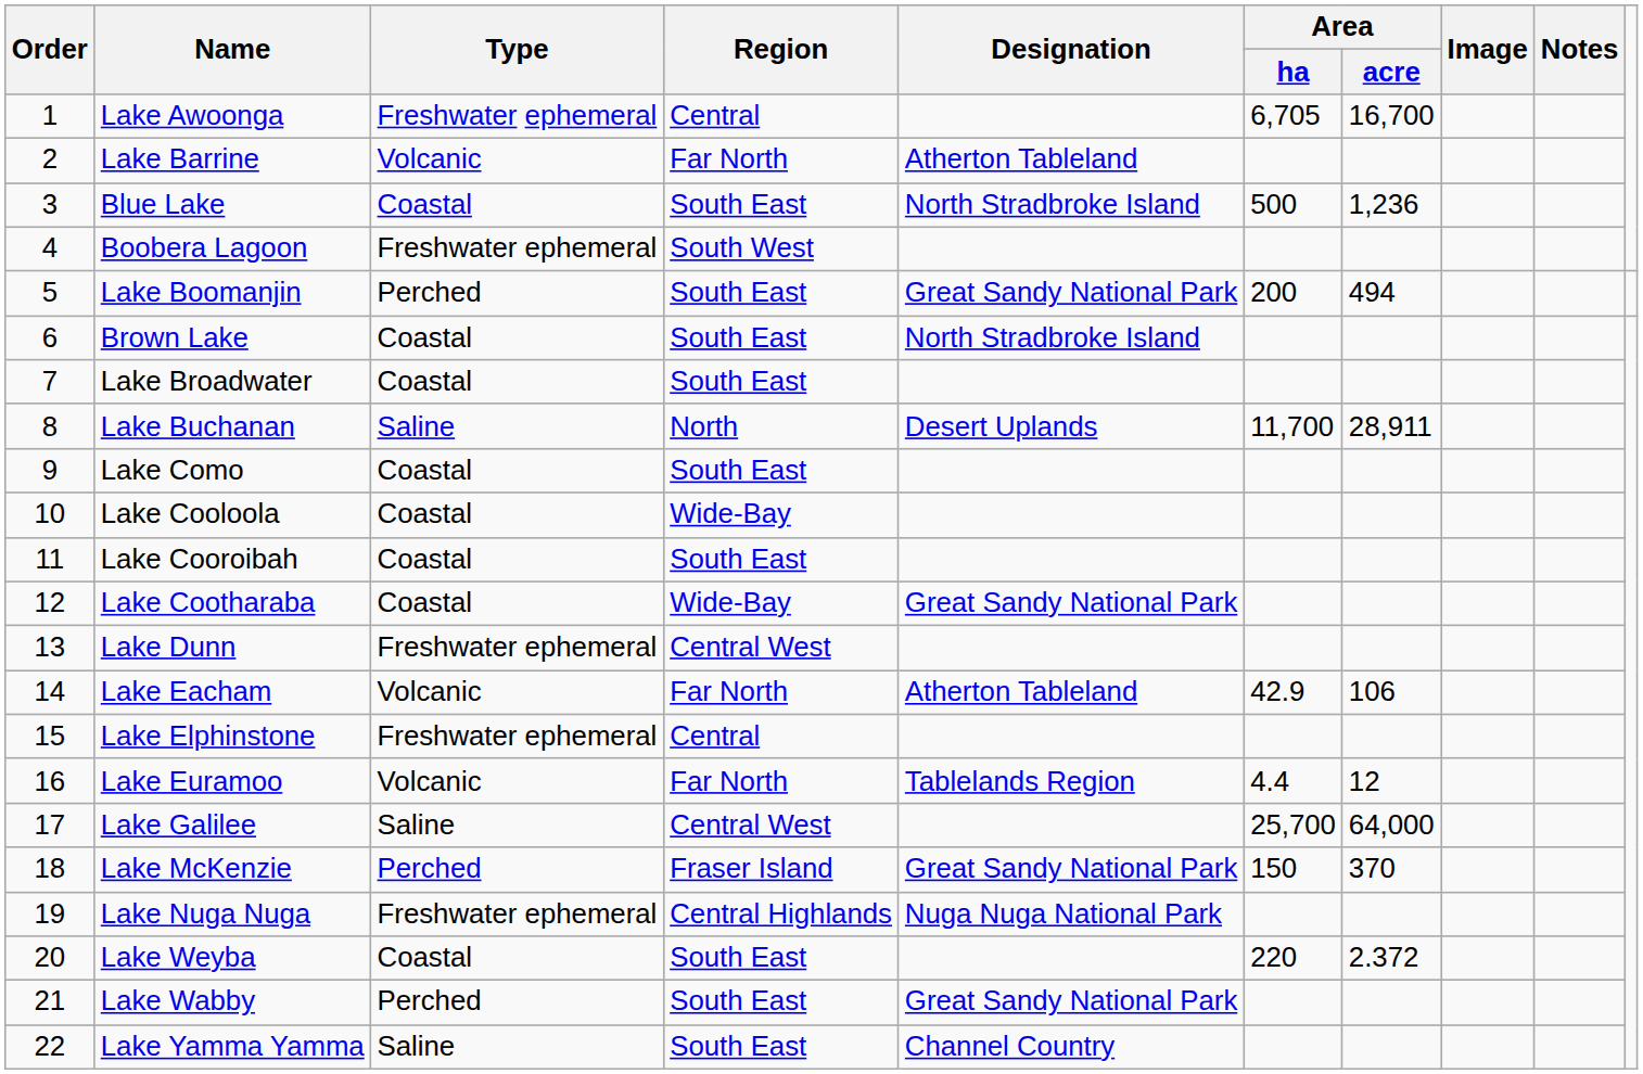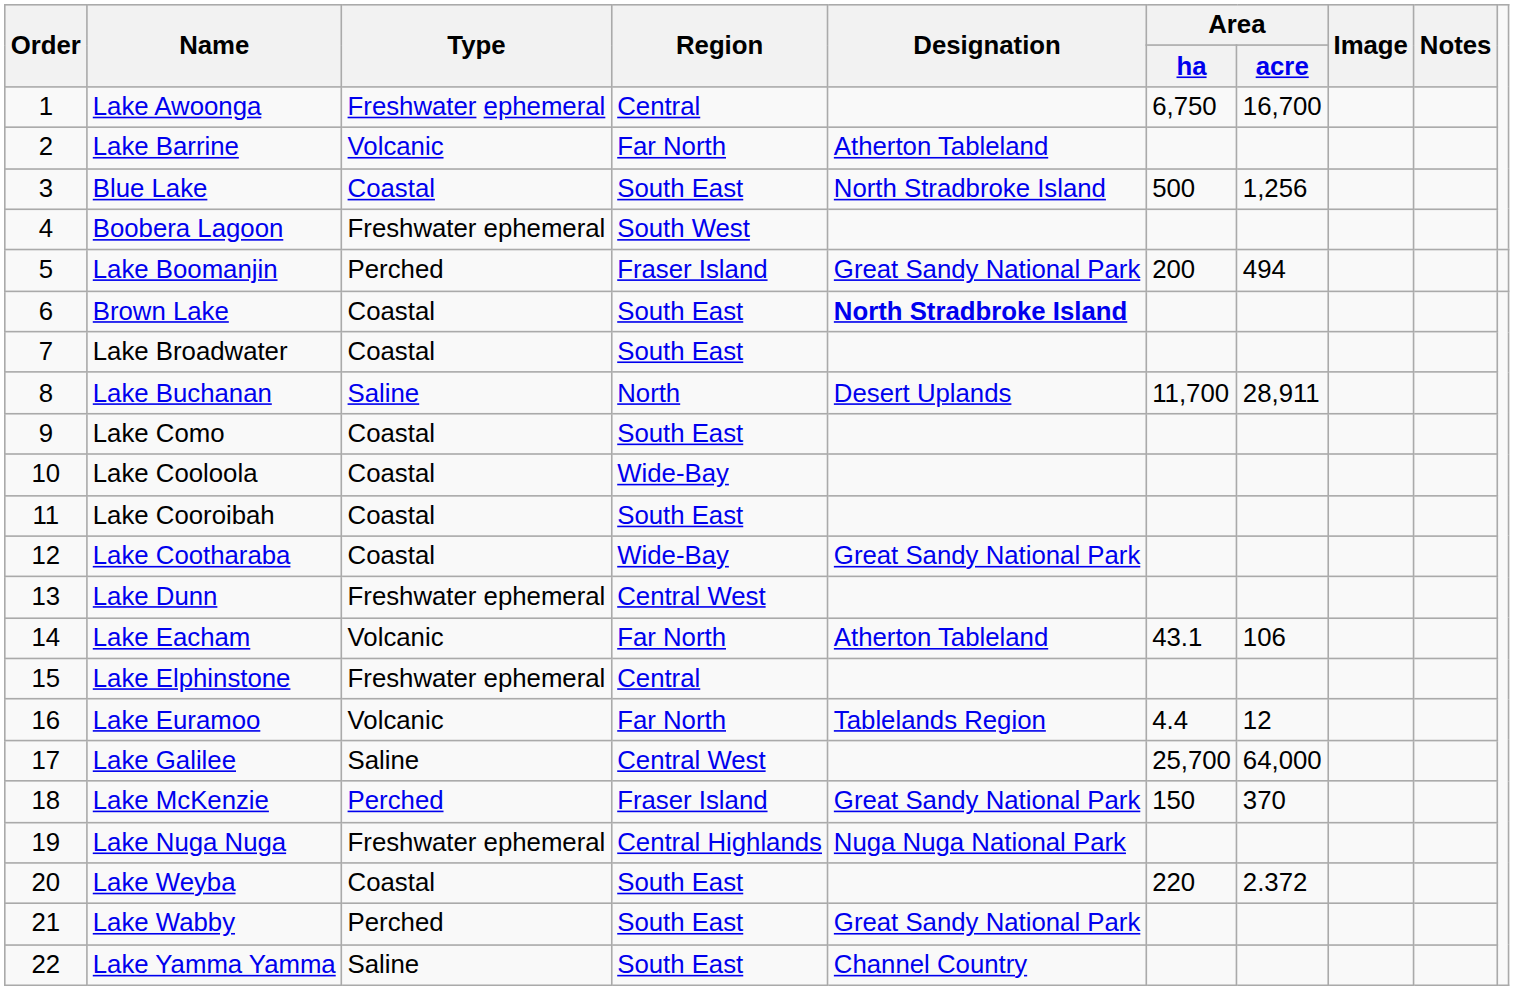 <table class="wikitable sortable">
 <tr>
 <th scope="col" rowspan=2>Order</th>
 <th scope="col" rowspan=2>Name</th>
 <th scope="col" rowspan=2>Type</th>
 <th scope="col" rowspan=2>Region</th>
 <th scope="col" rowspan=2>Designation</th>
 <th scope="col" colspan=2>Area</th>
 <th scope="col" rowspan=2>Image</th>
 <th scope="col" rowspan=2>Notes</th>
 </tr>
 <tr>
 <th scope="col"><a href='#'>ha</a></th>
 <th scope="col"><a href='#'>acre</a></th>
 </tr>
 <tr>
 <td align=center>1</td>
 <td><a href='#'>Lake Awoonga</a></td>
 <td><a href='#'>Freshwater</a> <a href='#'>ephemeral</a></td>
 <td><a href='#'>Central</a></td>
 <td></td>
-<td>6,705</td>
+<td>6,750</td>
 <td>16,700</td>
 <td></td>
 <td></td>
 </tr>
 <tr>
 <td align=center>2</td>
 <td><a href='#'>Lake Barrine</a></td>
 <td><a href='#'>Volcanic</a></td>
 <td><a href='#'>Far North</a></td>
 <td><a href='#'>Atherton Tableland</a></td>
 <td></td>
 <td></td>
 <td></td>
 <td></td>
 </tr>
 <tr>
 <td align=center>3</td>
 <td><a href='#'>Blue Lake</a></td>
 <td><a href='#'>Coastal</a></td>
 <td><a href='#'>South East</a></td>
 <td><a href='#'>North Stradbroke Island</a></td>
 <td>500</td>
-<td>1,236</td>
+<td>1,256</td>
 <td></td>
 <td></td>
 </tr>
 <tr>
 <td align=center>4</td>
 <td><a href='#'>Boobera Lagoon</a></td>
 <td>Freshwater ephemeral</td>
 <td><a href='#'>South West</a></td>
 <td></td>
 <td></td>
 <td></td>
 <td></td>
 <td></td>
 </tr>
 <tr>
 <td align=center>5</td>
 <td><a href='#'>Lake Boomanjin</a></td>
 <td>Perched</td>
-<td><a href='#'>South East</a></td>
+<td><a href='#'>Fraser Island</a></td>
 <td><a href='#'>Great Sandy National Park</a></td>
 <td>200</td>
 <td>494</td>
 <td></td>
 <td></td>
 <td></td>
 </tr>
 <tr>
 <td align=center>6</td>
 <td><a href='#'>Brown Lake</a></td>
 <td>Coastal</td>
 <td><a href='#'>South East</a></td>
-<td><a href='#'>North Stradbroke Island</a></td>
+<td><strong><a href='#'>North Stradbroke Island</a></strong></td>
 <td></td>
 <td></td>
 <td></td>
 <td></td>
 </tr>
 <tr>
 <td align=center>7</td>
 <td>Lake Broadwater</td>
 <td>Coastal</td>
 <td><a href='#'>South East</a></td>
 <td></td>
 <td></td>
 <td></td>
 <td></td>
 <td></td>
 </tr>
 <tr>
 <td align=center>8</td>
 <td><a href='#'>Lake Buchanan</a></td>
 <td><a href='#'>Saline</a></td>
 <td><a href='#'>North</a></td>
 <td><a href='#'>Desert Uplands</a></td>
 <td>11,700</td>
 <td>28,911</td>
 <td></td>
 <td></td>
 </tr>
 <tr>
 <td align=center>9</td>
 <td>Lake Como</td>
 <td>Coastal</td>
 <td><a href='#'>South East</a></td>
 <td></td>
 <td></td>
 <td></td>
 <td></td>
 <td></td>
 </tr>
 <tr>
 <td align=center>10</td>
 <td>Lake Cooloola</td>
 <td>Coastal</td>
 <td><a href='#'>Wide-Bay</a></td>
 <td></td>
 <td></td>
 <td></td>
 <td></td>
 <td></td>
 </tr>
 <tr>
 <td align=center>11</td>
 <td>Lake Cooroibah</td>
 <td>Coastal</td>
 <td><a href='#'>South East</a></td>
 <td></td>
 <td></td>
 <td></td>
 <td></td>
 <td></td>
 </tr>
 <tr>
 <td align=center>12</td>
 <td><a href='#'>Lake Cootharaba</a></td>
 <td>Coastal</td>
 <td><a href='#'>Wide-Bay</a></td>
 <td><a href='#'>Great Sandy National Park</a></td>
 <td></td>
 <td></td>
 <td></td>
 <td></td>
 </tr>
 <tr>
 <td align=center>13</td>
 <td><a href='#'>Lake Dunn</a></td>
 <td>Freshwater ephemeral</td>
 <td><a href='#'>Central West</a></td>
 <td></td>
 <td></td>
 <td></td>
 <td></td>
 <td></td>
 </tr>
 <tr>
 <td align=center>14</td>
 <td><a href='#'>Lake Eacham</a></td>
 <td>Volcanic</td>
 <td><a href='#'>Far North</a></td>
 <td><a href='#'>Atherton Tableland</a></td>
-<td>42.9</td>
+<td>43.1</td>
 <td>106</td>
 <td></td>
 <td></td>
 </tr>
 <tr>
 <td align=center>15</td>
 <td><a href='#'>Lake Elphinstone</a></td>
 <td>Freshwater ephemeral</td>
 <td><a href='#'>Central</a></td>
 <td></td>
 <td></td>
 <td></td>
 <td></td>
 <td></td>
 </tr>
 <tr>
 <td align=center>16</td>
 <td><a href='#'>Lake Euramoo</a></td>
 <td>Volcanic</td>
 <td><a href='#'>Far North</a></td>
 <td><a href='#'>Tablelands Region</a></td>
 <td>4.4</td>
 <td>12</td>
 <td></td>
 <td></td>
 </tr>
 <tr>
 <td align=center>17</td>
 <td><a href='#'>Lake Galilee</a></td>
 <td>Saline</td>
 <td><a href='#'>Central West</a></td>
 <td></td>
 <td>25,700</td>
 <td>64,000</td>
 <td></td>
 <td></td>
 </tr>
 <tr>
 <td align=center>18</td>
 <td><a href='#'>Lake McKenzie</a></td>
 <td><a href='#'>Perched</a></td>
 <td><a href='#'>Fraser Island</a></td>
 <td><a href='#'>Great Sandy National Park</a></td>
 <td>150</td>
 <td>370</td>
 <td></td>
 <td></td>
 </tr>
 <tr>
 <td align=center>19</td>
 <td><a href='#'>Lake Nuga Nuga</a></td>
 <td>Freshwater ephemeral</td>
 <td><a href='#'>Central Highlands</a></td>
 <td><a href='#'>Nuga Nuga National Park</a></td>
 <td></td>
 <td></td>
 <td></td>
 <td></td>
 </tr>
 <tr>
 <td align=center>20</td>
 <td><a href='#'>Lake Weyba</a></td>
 <td>Coastal</td>
 <td><a href='#'>South East</a></td>
 <td></td>
 <td>220</td>
 <td>2.372</td>
 <td></td>
 <td></td>
 </tr>
 <tr>
 <td align=center>21</td>
 <td><a href='#'>Lake Wabby</a></td>
 <td>Perched</td>
 <td><a href='#'>South East</a></td>
 <td><a href='#'>Great Sandy National Park</a></td>
 <td></td>
 <td></td>
 <td></td>
 <td></td>
 </tr>
 <tr>
 <td align=center>22</td>
 <td><a href='#'>Lake Yamma Yamma</a></td>
 <td>Saline</td>
 <td><a href='#'>South East</a></td>
 <td><a href='#'>Channel Country</a></td>
 <td></td>
 <td></td>
 <td></td>
 <td></td>
 </tr>
 </table>
